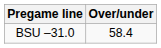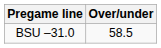 <table class="wikitable">
 <tr align="center">
 <th style=>Pregame line</th>
 <th style=>Over/under</th>
 </tr>
 <tr align="center">
 <td>BSU –31.0</td>
-<td>58.4</td>
+<td>58.5</td>
 </tr>
 </table>
